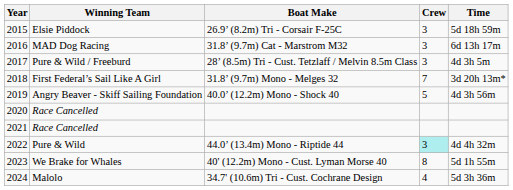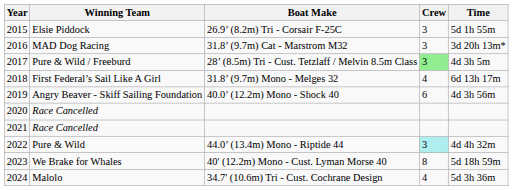 <table class="wikitable">
 <tr>
 <th>Year</th>
 <th>Winning Team</th>
 <th>Boat Make</th>
 <th>Crew</th>
 <th>Time</th>
 </tr>
 <tr>
 <td>2015</td>
 <td>Elsie Piddock</td>
 <td>26.9’ (8.2m) Tri - Corsair F-25C</td>
 <td>3</td>
-<td>5d 18h 59m</td>
+<td>5d 1h 55m</td>
 </tr>
 <tr>
 <td>2016</td>
 <td>MAD Dog Racing</td>
 <td>31.8’ (9.7m) Cat - Marstrom M32</td>
 <td>3</td>
-<td>6d 13h 17m</td>
+<td>3d 20h 13m*</td>
 </tr>
 <tr>
 <td>2017</td>
 <td>Pure & Wild / Freeburd</td>
 <td>28’ (8.5m) Tri - Cust. Tetzlaff / Melvin 8.5m Class</td>
-<td>3</td>
+<td style="background: lightgreen;">3</td>
 <td>4d 3h 5m</td>
 </tr>
 <tr>
 <td>2018</td>
 <td>First Federal’s Sail Like A Girl</td>
 <td>31.8’ (9.7m) Mono - Melges 32</td>
-<td>7</td>
-<td>3d 20h 13m*</td>
+<td>4</td>
+<td>6d 13h 17m</td>
 </tr>
 <tr>
 <td>2019</td>
 <td>Angry Beaver - Skiff Sailing Foundation</td>
 <td>40.0’ (12.2m) Mono - Shock 40</td>
-<td>5</td>
+<td>6</td>
 <td>4d 3h 56m</td>
 </tr>
 <tr>
 <td>2020</td>
 <td><em>Race Cancelled</em></td>
 <td></td>
 <td></td>
 <td></td>
 </tr>
 <tr>
 <td>2021</td>
 <td><em>Race Cancelled</em></td>
 <td></td>
 <td></td>
 <td></td>
 </tr>
 <tr>
 <td>2022</td>
 <td>Pure & Wild</td>
 <td>44.0’ (13.4m) Mono - Riptide 44</td>
 <td style="background: paleturquoise;">3</td>
 <td>4d 4h 32m</td>
 </tr>
 <tr>
 <td>2023</td>
 <td>We Brake for Whales</td>
 <td>40' (12.2m) Mono - Cust. Lyman Morse 40</td>
 <td>8</td>
-<td>5d 1h 55m</td>
+<td>5d 18h 59m</td>
 </tr>
 <tr>
 <td>2024</td>
 <td>Malolo</td>
 <td>34.7' (10.6m) Tri - Cust. Cochrane Design</td>
 <td>4</td>
 <td>5d 3h 36m</td>
 </tr>
 </table>
